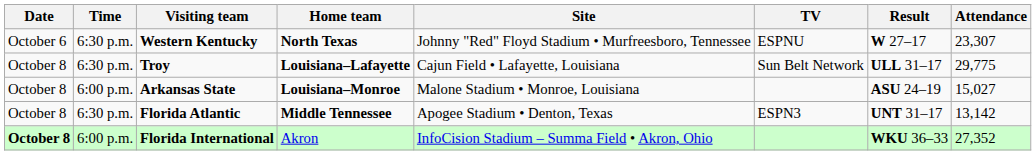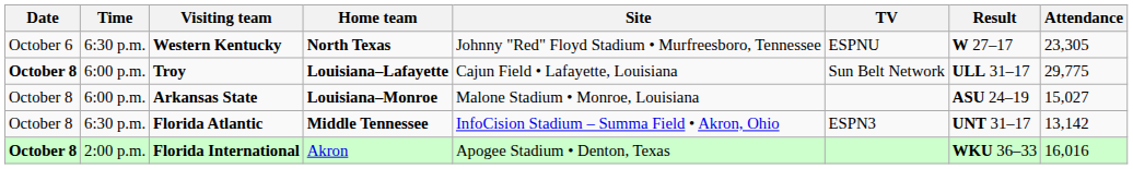 <table class="wikitable" style="font-size:95%;">
 <tr>
 <th>Date</th>
 <th>Time</th>
 <th>Visiting team</th>
 <th>Home team</th>
 <th>Site</th>
 <th>TV</th>
 <th>Result</th>
 <th>Attendance</th>
 </tr>
 <tr>
 <td>October 6</td>
 <td>6:30 p.m.</td>
 <td><strong>Western Kentucky</strong></td>
 <td><strong>North Texas</strong></td>
 <td>Johnny "Red" Floyd Stadium • Murfreesboro, Tennessee</td>
 <td>ESPNU</td>
 <td><strong>W</strong> 27–17</td>
-<td>23,307</td>
+<td>23,305</td>
 </tr>
 <tr>
-<td>October 8</td>
-<td>6:30 p.m.</td>
+<td><strong>October 8</strong></td>
+<td>6:00 p.m.</td>
 <td><strong>Troy</strong></td>
 <td><strong>Louisiana–Lafayette</strong></td>
 <td>Cajun Field • Lafayette, Louisiana</td>
 <td>Sun Belt Network</td>
 <td><strong>ULL</strong> 31–17</td>
 <td>29,775</td>
 </tr>
 <tr>
 <td>October 8</td>
 <td>6:00 p.m.</td>
 <td><strong>Arkansas State</strong></td>
 <td><strong>Louisiana–Monroe</strong></td>
 <td>Malone Stadium • Monroe, Louisiana</td>
 <td></td>
 <td><strong>ASU</strong> 24–19</td>
 <td>15,027</td>
 </tr>
 <tr>
 <td>October 8</td>
 <td>6:30 p.m.</td>
 <td><strong>Florida Atlantic</strong></td>
 <td><strong>Middle Tennessee</strong></td>
-<td>Apogee Stadium • Denton, Texas</td>
+<td><a href='#'>InfoCision Stadium – Summa Field</a> • <a href='#'>Akron, Ohio</a></td>
 <td>ESPN3</td>
 <td><strong>UNT</strong> 31–17</td>
 <td>13,142</td>
 </tr>
 <tr style="background:#cfc;">
 <td><strong>October 8</strong></td>
-<td>6:00 p.m.</td>
+<td>2:00 p.m.</td>
 <td><strong>Florida International</strong></td>
 <td><a href='#'>Akron</a></td>
-<td><a href='#'>InfoCision Stadium – Summa Field</a> • <a href='#'>Akron, Ohio</a></td>
+<td>Apogee Stadium • Denton, Texas</td>
 <td></td>
 <td><strong>WKU</strong> 36–33</td>
-<td>27,352</td>
+<td>16,016</td>
 </tr>
 </table>
